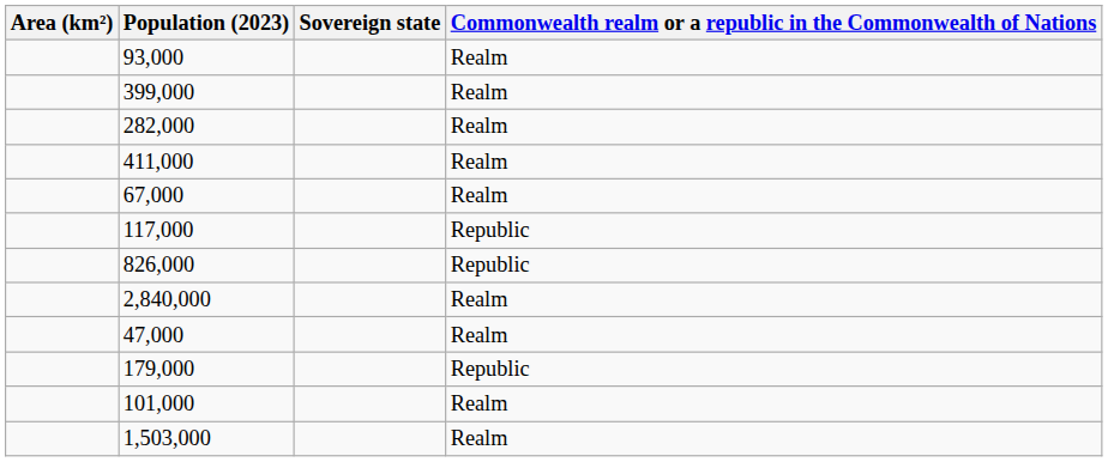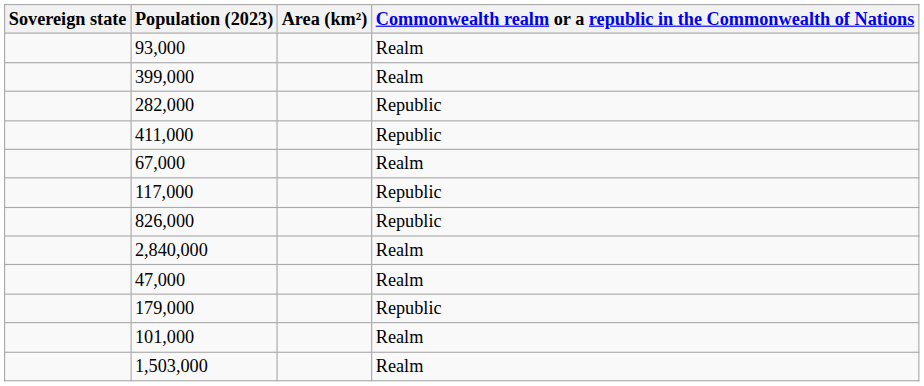 <table class="wikitable sortable">
 <tr>
+<th>Sovereign state</th>
+<th>Population (2023)</th>
 <th>Area (km²)</th>
-<th>Population (2023)</th>
-<th>Sovereign state</th>
 <th><a href='#'>Commonwealth realm</a> or a <a href='#'>republic in the Commonwealth of Nations</a></th>
 </tr>
 <tr>
+<td></td>
+<td>93,000</td>
 <td data-sort-value="440"></td>
-<td>93,000</td>
-<td></td>
 <td>Realm</td>
 </tr>
 <tr>
+<td></td>
+<td>399,000</td>
 <td data-sort-value="13943"></td>
-<td>399,000</td>
-<td></td>
 <td>Realm</td>
 </tr>
 <tr>
+<td></td>
+<td>282,000</td>
 <td data-sort-value="439"></td>
-<td>282,000</td>
+<td>Republic</td>
+</tr>
+<tr>
 <td></td>
+<td>411,000</td>
+<td data-sort-value="22,966"></td>
+<td>Republic</td>
+</tr>
+<tr>
+<td></td>
+<td>67,000</td>
+<td data-sort-value="750"></td>
 <td>Realm</td>
 </tr>
 <tr>
-<td data-sort-value="22,966"></td>
-<td>411,000</td>
 <td></td>
+<td>117,000</td>
+<td data-sort-value="344"></td>
+<td>Republic</td>
+</tr>
+<tr>
+<td></td>
+<td>826,000</td>
+<td data-sort-value="214,969"></td>
+<td>Republic</td>
+</tr>
+<tr>
+<td></td>
+<td>2,840,000</td>
+<td data-sort-value="10,991"></td>
 <td>Realm</td>
 </tr>
 <tr>
-<td data-sort-value="750"></td>
-<td>67,000</td>
 <td></td>
+<td>47,000</td>
+<td data-sort-value="261"></td>
 <td>Realm</td>
 </tr>
 <tr>
-<td data-sort-value="344"></td>
-<td>117,000</td>
 <td></td>
+<td>179,000</td>
+<td data-sort-value="617"></td>
 <td>Republic</td>
 </tr>
 <tr>
-<td data-sort-value="214,969"></td>
-<td>826,000</td>
 <td></td>
-<td>Republic</td>
-</tr>
-<tr>
-<td data-sort-value="10,991"></td>
-<td>2,840,000</td>
-<td></td>
+<td>101,000</td>
+<td data-sort-value="389"></td>
 <td>Realm</td>
 </tr>
 <tr>
-<td data-sort-value="261"></td>
-<td>47,000</td>
 <td></td>
-<td>Realm</td>
-</tr>
-<tr>
-<td data-sort-value="617"></td>
-<td>179,000</td>
-<td></td>
-<td>Republic</td>
-</tr>
-<tr>
-<td data-sort-value="389"></td>
-<td>101,000</td>
-<td></td>
-<td>Realm</td>
-</tr>
-<tr>
+<td>1,503,000</td>
 <td data-sort-value="5,131"></td>
-<td>1,503,000</td>
-<td></td>
 <td>Realm</td>
 </tr>
 </table>
